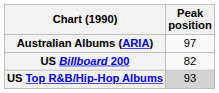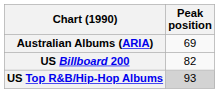 <table class="wikitable sortable plainrowheaders">
 <tr>
 <th>Chart (1990)</th>
 <th>Peak<br>position</th>
 </tr>
 <tr>
 <th scope="row">Australian Albums (<a href='#'>ARIA</a>)</th>
-<td style="text-align:center;">97</td>
+<td style="text-align:center;">69</td>
 </tr>
 <tr>
 <th scope="row">US <a href='#'><em>Billboard</em> 200</a></th>
 <td style="text-align:center;">82</td>
 </tr>
 <tr>
 <th scope="row">US <a href='#'>Top R&B/Hip-Hop Albums</a></th>
 <td style="background: lightgrey; text-align:center;">93</td>
 </tr>
 </table>
